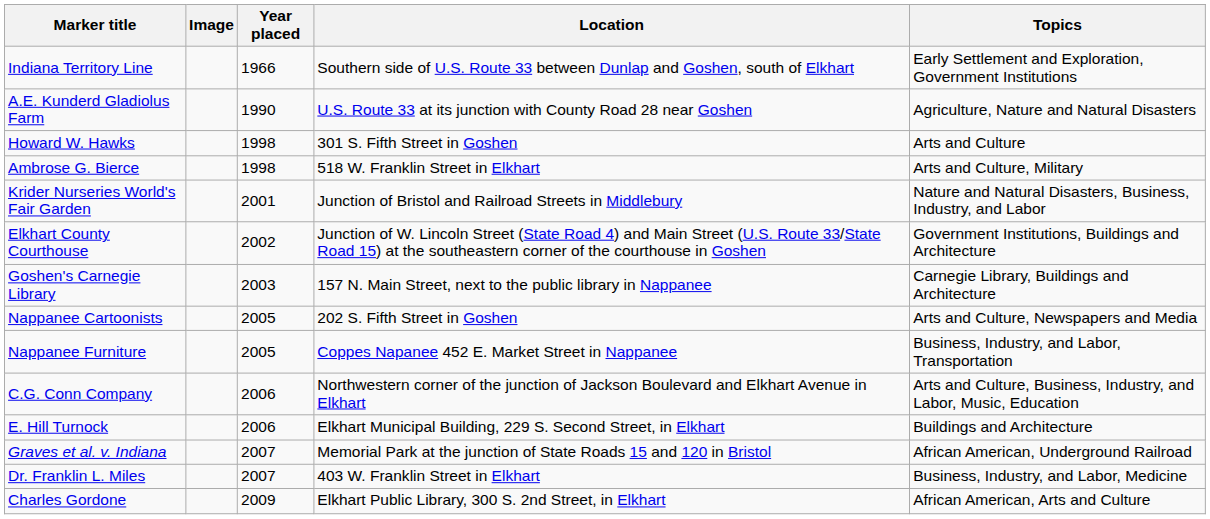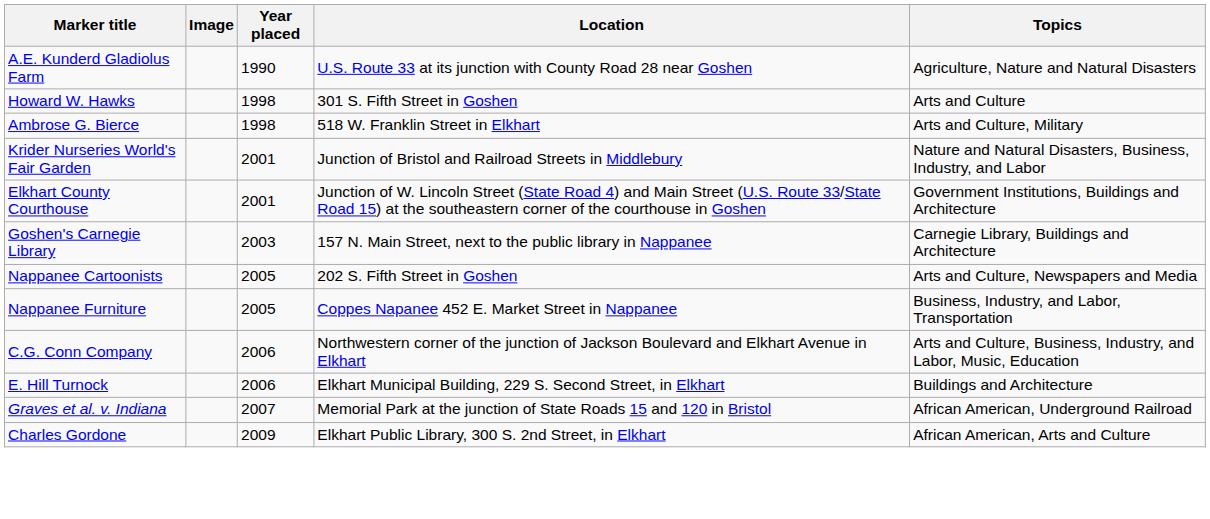 <table class="wikitable sortable" style="width:98%">
 <tr>
 <th>Marker title</th>
 <th class="unsortable">Image</th>
 <th>Year placed</th>
 <th>Location</th>
 <th>Topics</th>
-</tr>
-<tr>
-<td><a href='#'>Indiana Territory Line</a></td>
-<td></td>
-<td>1966</td>
-<td>Southern side of <a href='#'>U.S. Route 33</a> between <a href='#'>Dunlap</a> and <a href='#'>Goshen</a>, south of <a href='#'>Elkhart</a><br><small></small></td>
-<td>Early Settlement and Exploration, Government Institutions</td>
 </tr>
 <tr ->
 <td><a href='#'>A.E. Kunderd Gladiolus Farm</a></td>
 <td></td>
 <td>1990</td>
 <td><a href='#'>U.S. Route 33</a> at its junction with County Road 28 near <a href='#'>Goshen</a><br><small></small></td>
 <td>Agriculture, Nature and Natural Disasters</td>
 </tr>
 <tr ->
 <td><a href='#'>Howard W. Hawks</a></td>
 <td></td>
 <td>1998</td>
 <td>301 S. Fifth Street in <a href='#'>Goshen</a><br><small></small></td>
 <td>Arts and Culture</td>
 </tr>
 <tr ->
 <td><a href='#'>Ambrose G. Bierce</a></td>
 <td></td>
 <td>1998</td>
 <td>518 W. Franklin Street in <a href='#'>Elkhart</a><br><small></small></td>
 <td>Arts and Culture, Military</td>
 </tr>
 <tr ->
 <td><a href='#'>Krider Nurseries World's Fair Garden</a></td>
 <td></td>
 <td>2001</td>
 <td>Junction of Bristol and Railroad Streets in <a href='#'>Middlebury</a><br><small></small></td>
 <td>Nature and Natural Disasters, Business, Industry, and Labor</td>
 </tr>
 <tr ->
 <td><a href='#'>Elkhart County Courthouse</a></td>
 <td></td>
-<td>2002</td>
+<td>2001</td>
 <td>Junction of W. Lincoln Street (<a href='#'>State Road 4</a>) and Main Street (<a href='#'>U.S. Route 33</a>/<a href='#'>State Road 15</a>) at the southeastern corner of the courthouse in <a href='#'>Goshen</a><br><small></small></td>
 <td>Government Institutions, Buildings and Architecture</td>
 </tr>
 <tr ->
 <td><a href='#'>Goshen's Carnegie Library</a></td>
 <td></td>
 <td>2003</td>
 <td>157 N. Main Street, next to the public library in <a href='#'>Nappanee</a><br><small></small></td>
 <td>Carnegie Library, Buildings and Architecture</td>
 </tr>
 <tr ->
 <td><a href='#'>Nappanee Cartoonists</a></td>
 <td></td>
 <td>2005</td>
 <td>202 S. Fifth Street in <a href='#'>Goshen</a><br><small></small></td>
 <td>Arts and Culture, Newspapers and Media</td>
 </tr>
 <tr ->
 <td><a href='#'>Nappanee Furniture</a></td>
 <td></td>
 <td>2005</td>
 <td><a href='#'>Coppes Napanee</a> 452 E. Market Street in <a href='#'>Nappanee</a><br><small></small></td>
 <td>Business, Industry, and Labor, Transportation</td>
 </tr>
 <tr ->
 <td><a href='#'>C.G. Conn Company</a></td>
 <td></td>
 <td>2006</td>
 <td>Northwestern corner of the junction of Jackson Boulevard and Elkhart Avenue in <a href='#'>Elkhart</a><br><small></small></td>
 <td>Arts and Culture, Business, Industry, and Labor, Music, Education</td>
 </tr>
 <tr ->
 <td><a href='#'>E. Hill Turnock</a></td>
 <td></td>
 <td>2006</td>
 <td>Elkhart Municipal Building, 229 S. Second Street, in <a href='#'>Elkhart</a><br><small></small></td>
 <td>Buildings and Architecture</td>
 </tr>
 <tr ->
 <td><em><a href='#'>Graves et al. v. Indiana</a></em></td>
 <td></td>
 <td>2007</td>
 <td>Memorial Park at the junction of State Roads <a href='#'>15</a> and <a href='#'>120</a> in <a href='#'>Bristol</a><br><small></small></td>
 <td>African American, Underground Railroad</td>
 </tr>
 <tr ->
-<td><a href='#'>Dr. Franklin L. Miles</a></td>
-<td></td>
-<td>2007</td>
-<td>403 W. Franklin Street in <a href='#'>Elkhart</a><br><small></small></td>
-<td>Business, Industry, and Labor, Medicine</td>
-</tr>
-<tr ->
 <td><a href='#'>Charles Gordone</a></td>
 <td></td>
 <td>2009</td>
 <td>Elkhart Public Library, 300 S. 2nd Street, in <a href='#'>Elkhart</a><br><small></small></td>
 <td>African American, Arts and Culture</td>
 </tr>
 </table>
